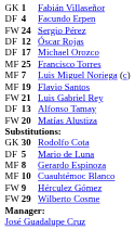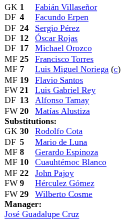 <table style="font-size:90%" cellspacing=0 cellpadding=0 align=center>
 <tr>
 <th width=25></th>
 <th width=25></th>
 </tr>
 <tr>
 <td>GK</td>
 <td><strong>1</strong></td>
 <td> <a href='#'>Fabián Villaseñor</a></td>
 </tr>
 <tr>
 <td>DF</td>
 <td><strong>4</strong></td>
 <td> <a href='#'>Facundo Erpen</a></td>
 </tr>
 <tr>
-<td>FW</td>
+<td>DF</td>
 <td><strong>24</strong></td>
 <td> <a href='#'>Sergio Pérez</a></td>
 <td></td>
 <td></td>
 </tr>
 <tr>
 <td>DF</td>
 <td><strong>12</strong></td>
 <td> <a href='#'>Óscar Rojas</a></td>
 </tr>
 <tr>
 <td>DF</td>
 <td><strong>17</strong></td>
 <td> <a href='#'>Michael Orozco</a></td>
 <td></td>
 </tr>
 <tr>
 <td>MF</td>
 <td><strong>25</strong></td>
 <td> <a href='#'>Francisco Torres</a></td>
 <td></td>
 </tr>
 <tr>
 <td>MF</td>
 <td><strong>7</strong></td>
 <td> <a href='#'>Luis Miguel Noriega</a> (<a href='#'>c</a>)</td>
 </tr>
 <tr>
 <td>MF</td>
 <td><strong>19</strong></td>
 <td> <a href='#'>Flavio Santos</a></td>
 <td></td>
 <td></td>
 </tr>
 <tr>
 <td>FW</td>
 <td><strong>21</strong></td>
 <td> <a href='#'>Luis Gabriel Rey</a></td>
 </tr>
 <tr>
 <td>DF</td>
 <td><strong>13</strong></td>
 <td> <a href='#'>Alfonso Tamay</a></td>
 </tr>
 <tr>
 <td>FW</td>
 <td><strong>20</strong></td>
 <td> <a href='#'>Matías Alustiza</a></td>
 <td></td>
 <td></td>
 </tr>
 <tr>
 <td colspan=3><strong>Substitutions:</strong></td>
 </tr>
 <tr>
 <td>GK</td>
 <td><strong>30</strong></td>
 <td> <a href='#'>Rodolfo Cota</a></td>
 </tr>
 <tr>
 <td>DF</td>
 <td><strong>5</strong></td>
 <td> <a href='#'>Mario de Luna</a></td>
 <td></td>
 <td></td>
 </tr>
 <tr>
 <td>MF</td>
 <td><strong>8</strong></td>
 <td> <a href='#'>Gerardo Espinoza</a></td>
 </tr>
 <tr>
 <td>MF</td>
 <td><strong>10</strong></td>
 <td> <a href='#'>Cuauhtémoc Blanco</a></td>
 <td></td>
 <td></td>
 </tr>
 <tr>
+<td>MF</td>
+<td><strong>22</strong></td>
+<td> <a href='#'>John Pajoy</a></td>
+<td></td>
+<td></td>
+</tr>
+<tr>
 <td>FW</td>
 <td><strong>9</strong></td>
 <td> <a href='#'>Hérculez Gómez</a></td>
 </tr>
 <tr>
 <td>FW</td>
 <td><strong>29</strong></td>
 <td> <a href='#'>Wilberto Cosme</a></td>
 </tr>
 <tr>
 <td colspan=3><strong>Manager:</strong></td>
 </tr>
 <tr>
 <td colspan=4> <a href='#'>José Guadalupe Cruz</a></td>
 </tr>
 </table>
